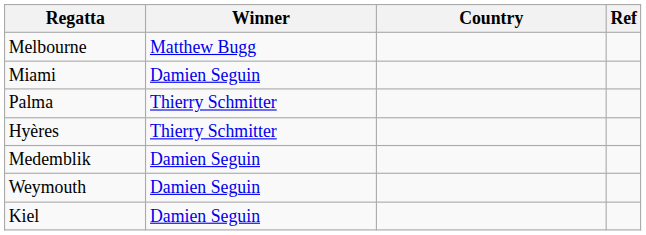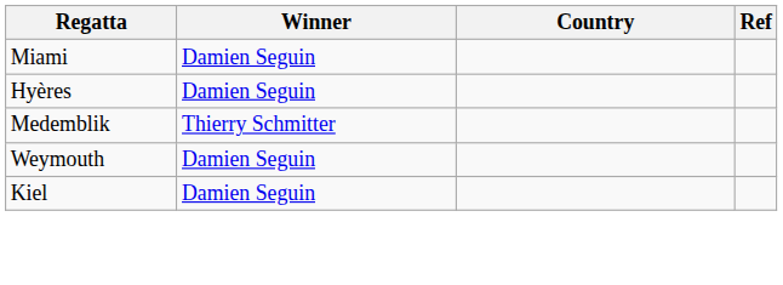 <table class="wikitable">
 <tr>
 <th width=120>Regatta</th>
 <th style="width:200px;">Winner</th>
 <th style="width:200px;">Country</th>
 <th>Ref</th>
 </tr>
 <tr>
-<td>Melbourne</td>
-<td><a href='#'>Matthew Bugg</a></td>
-<td></td>
-<td></td>
-</tr>
-<tr>
 <td>Miami</td>
 <td><a href='#'>Damien Seguin</a></td>
 <td></td>
 <td></td>
 </tr>
 <tr>
-<td>Palma</td>
-<td><a href='#'>Thierry Schmitter</a></td>
-<td></td>
-<td></td>
-</tr>
-<tr>
 <td>Hyères</td>
-<td><a href='#'>Thierry Schmitter</a></td>
+<td><a href='#'>Damien Seguin</a></td>
 <td></td>
 <td></td>
 </tr>
 <tr>
 <td>Medemblik</td>
-<td><a href='#'>Damien Seguin</a></td>
+<td><a href='#'>Thierry Schmitter</a></td>
 <td></td>
 <td></td>
 </tr>
 <tr>
 <td>Weymouth</td>
 <td><a href='#'>Damien Seguin</a></td>
 <td></td>
 <td></td>
 </tr>
 <tr>
 <td>Kiel</td>
 <td><a href='#'>Damien Seguin</a></td>
 <td></td>
 <td></td>
 </tr>
 </table>
